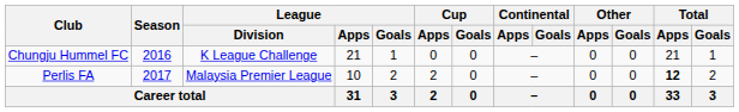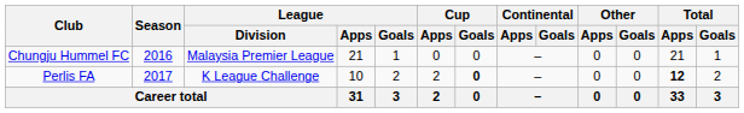 <table class="wikitable" style="text-align: center">
 <tr>
 <th rowspan="2">Club</th>
 <th rowspan="2">Season</th>
 <th colspan="3">League</th>
 <th colspan="2">Cup</th>
 <th colspan="2">Continental</th>
 <th colspan="2">Other</th>
 <th colspan="2">Total</th>
 </tr>
 <tr>
 <th>Division</th>
 <th>Apps</th>
 <th>Goals</th>
 <th>Apps</th>
 <th>Goals</th>
 <th>Apps</th>
 <th>Goals</th>
 <th>Apps</th>
 <th>Goals</th>
 <th>Apps</th>
 <th>Goals</th>
 </tr>
 <tr>
 <td><a href='#'>Chungju Hummel FC</a></td>
 <td><a href='#'>2016</a></td>
-<td><a href='#'>K League Challenge</a></td>
+<td><a href='#'>Malaysia Premier League</a></td>
 <td>21</td>
 <td>1</td>
 <td>0</td>
 <td>0</td>
 <td colspan="2">–</td>
 <td>0</td>
 <td>0</td>
 <td>21</td>
 <td>1</td>
 </tr>
 <tr>
 <td><a href='#'>Perlis FA</a></td>
 <td><a href='#'>2017</a></td>
-<td><a href='#'>Malaysia Premier League</a></td>
+<td><a href='#'>K League Challenge</a></td>
 <td>10</td>
 <td>2</td>
 <td>2</td>
-<td>0</td>
+<td><strong>0</strong></td>
 <td colspan="2">–</td>
 <td>0</td>
 <td>0</td>
 <td><strong>12</strong></td>
 <td>2</td>
 </tr>
 <tr>
 <th colspan=3>Career total</th>
 <th>31</th>
 <th>3</th>
 <th>2</th>
 <th>0</th>
 <th colspan="2">–</th>
 <th>0</th>
 <th>0</th>
 <th>33</th>
 <th>3</th>
 </tr>
 </table>
